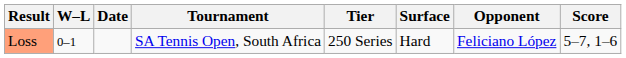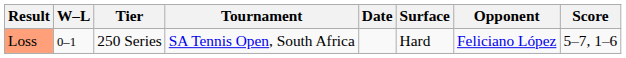 <table class="sortable wikitable">
 <tr>
 <th>Result</th>
 <th class="unsortable">W–L</th>
+<th>Tier</th>
+<th>Tournament</th>
 <th>Date</th>
-<th>Tournament</th>
-<th>Tier</th>
 <th>Surface</th>
 <th>Opponent</th>
 <th class="unsortable">Score</th>
 </tr>
 <tr>
 <td bgcolor=FFA07A>Loss</td>
 <td><small>0–1</small></td>
+<td>250 Series</td>
+<td><a href='#'>SA Tennis Open</a>, South Africa</td>
 <td><a href='#'></a></td>
-<td><a href='#'>SA Tennis Open</a>, South Africa</td>
-<td>250 Series</td>
 <td>Hard</td>
 <td> <a href='#'>Feliciano López</a></td>
 <td>5–7, 1–6</td>
 </tr>
 </table>
